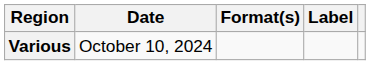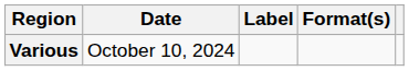 <table class="wikitable plainrowheaders">
 <tr>
 <th scope="col">Region</th>
 <th scope="col">Date</th>
+<th scope="col">Label</th>
 <th scope="col">Format(s)</th>
-<th scope="col">Label</th>
 <th scope="col"></th>
 </tr>
 <tr>
 <th scope="row">Various</th>
 <td>October 10, 2024</td>
 <td></td>
 <td></td>
 <td style="text-align:center;"></td>
 </tr>
 </table>
